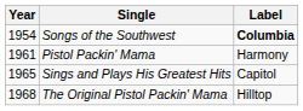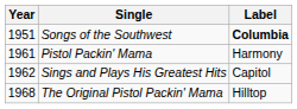 <table class="wikitable">
 <tr>
 <th>Year</th>
 <th>Single</th>
 <th>Label</th>
 </tr>
 <tr>
-<td>1954</td>
+<td>1951</td>
 <td><em>Songs of the Southwest</em></td>
 <td><strong>Columbia</strong></td>
 </tr>
 <tr>
 <td>1961</td>
 <td><em>Pistol Packin' Mama</em></td>
 <td>Harmony</td>
 </tr>
 <tr>
-<td>1965</td>
+<td>1962</td>
 <td><em>Sings and Plays His Greatest Hits</em></td>
 <td>Capitol</td>
 </tr>
 <tr>
 <td>1968</td>
 <td><em>The Original Pistol Packin' Mama</em></td>
 <td>Hilltop</td>
 </tr>
 </table>
